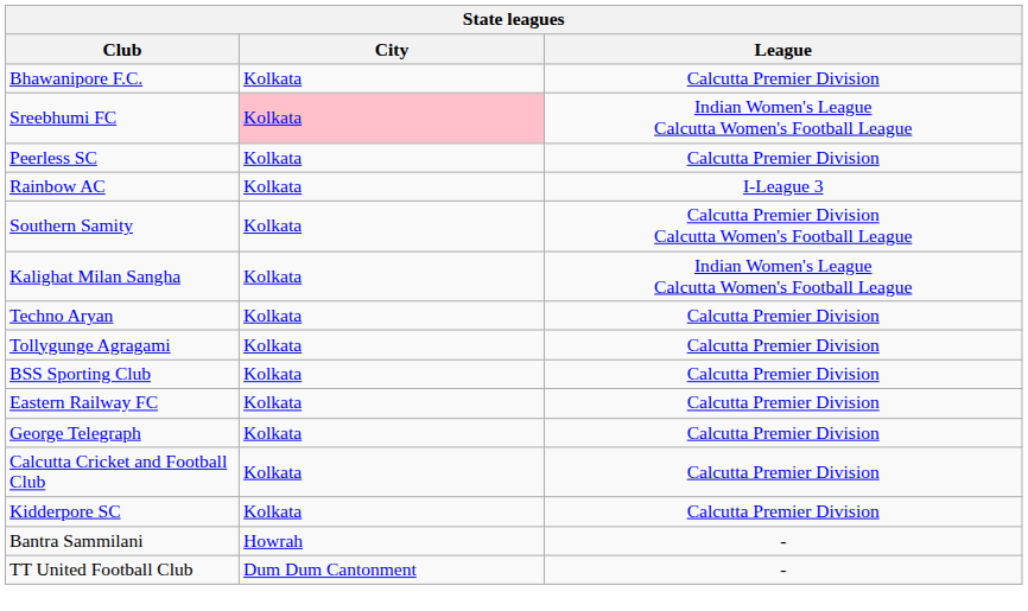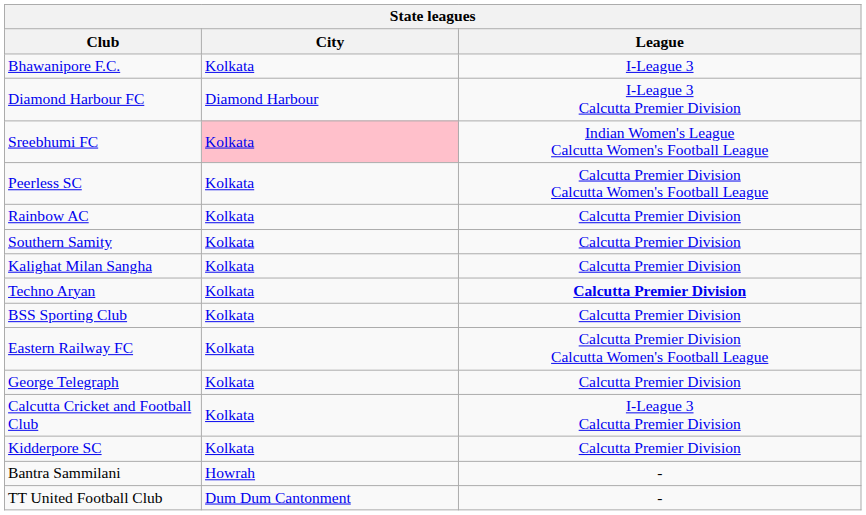 <table class="wikitable sortable" width="100%">
 <tr>
 <th colspan="3">State leagues</th>
 </tr>
 <tr>
 <th !width="25%">Club</th>
 <th width="30%">City</th>
 <th width="47%">League</th>
 </tr>
 <tr>
 <td><a href='#'>Bhawanipore F.C.</a></td>
 <td><a href='#'>Kolkata</a></td>
-<td align="center"><a href='#'>Calcutta Premier Division</a></td>
+<td align="center"><a href='#'>I-League 3</a></td>
+</tr>
+<tr>
+<td><a href='#'>Diamond Harbour FC</a></td>
+<td><a href='#'>Diamond Harbour</a></td>
+<td align="center"><a href='#'>I-League 3</a><br><a href='#'>Calcutta Premier Division</a></td>
 </tr>
 <tr>
 <td><a href='#'>Sreebhumi FC</a></td>
 <td style="background: pink;"><a href='#'>Kolkata</a></td>
 <td align="center"><a href='#'>Indian Women's League</a><br><a href='#'>Calcutta Women's Football League</a></td>
 </tr>
 <tr>
 <td><a href='#'>Peerless SC</a></td>
 <td><a href='#'>Kolkata</a></td>
-<td align="center"><a href='#'>Calcutta Premier Division</a></td>
+<td align="center"><a href='#'>Calcutta Premier Division</a><br><a href='#'>Calcutta Women's Football League</a></td>
 </tr>
 <tr>
 <td><a href='#'>Rainbow AC</a></td>
 <td><a href='#'>Kolkata</a></td>
-<td align="center"><a href='#'>I-League 3</a></td>
+<td align="center"><a href='#'>Calcutta Premier Division</a></td>
 </tr>
 <tr>
 <td><a href='#'>Southern Samity</a></td>
 <td><a href='#'>Kolkata</a></td>
-<td align="center"><a href='#'>Calcutta Premier Division</a><br><a href='#'>Calcutta Women's Football League</a></td>
+<td align="center"><a href='#'>Calcutta Premier Division</a></td>
 </tr>
 <tr>
 <td><a href='#'>Kalighat Milan Sangha</a></td>
 <td><a href='#'>Kolkata</a></td>
-<td align="center"><a href='#'>Indian Women's League</a><br><a href='#'>Calcutta Women's Football League</a></td>
+<td align="center"><a href='#'>Calcutta Premier Division</a></td>
 </tr>
 <tr>
 <td><a href='#'>Techno Aryan</a></td>
 <td><a href='#'>Kolkata</a></td>
-<td align="center"><a href='#'>Calcutta Premier Division</a></td>
-</tr>
-<tr>
-<td><a href='#'>Tollygunge Agragami</a></td>
-<td><a href='#'>Kolkata</a></td>
-<td align="center"><a href='#'>Calcutta Premier Division</a></td>
+<td align="center"><strong><a href='#'>Calcutta Premier Division</a></strong></td>
 </tr>
 <tr>
 <td><a href='#'>BSS Sporting Club</a></td>
 <td><a href='#'>Kolkata</a></td>
 <td align="center"><a href='#'>Calcutta Premier Division</a></td>
 </tr>
 <tr>
 <td><a href='#'>Eastern Railway FC</a></td>
 <td><a href='#'>Kolkata</a></td>
-<td align="center"><a href='#'>Calcutta Premier Division</a></td>
+<td align="center"><a href='#'>Calcutta Premier Division</a><br><a href='#'>Calcutta Women's Football League</a></td>
 </tr>
 <tr>
 <td><a href='#'>George Telegraph</a></td>
 <td><a href='#'>Kolkata</a></td>
 <td align="center"><a href='#'>Calcutta Premier Division</a></td>
 </tr>
 <tr>
 <td><a href='#'>Calcutta Cricket and Football Club</a></td>
 <td><a href='#'>Kolkata</a></td>
-<td align="center"><a href='#'>Calcutta Premier Division</a></td>
+<td align="center"><a href='#'>I-League 3</a><br><a href='#'>Calcutta Premier Division</a></td>
 </tr>
 <tr>
 <td><a href='#'>Kidderpore SC</a></td>
 <td><a href='#'>Kolkata</a></td>
 <td align="center"><a href='#'>Calcutta Premier Division</a></td>
 </tr>
 <tr>
 <td>Bantra Sammilani</td>
 <td><a href='#'>Howrah</a></td>
 <td align="center">-</td>
 </tr>
 <tr>
 <td>TT United Football Club</td>
 <td><a href='#'>Dum Dum Cantonment</a></td>
 <td align="center">-</td>
 </tr>
 </table>
